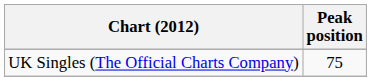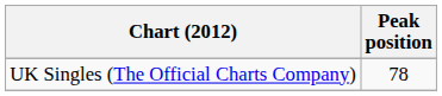 <table class="wikitable">
 <tr>
 <th>Chart (2012)</th>
 <th>Peak<br>position</th>
 </tr>
 <tr>
 </tr>
 <tr>
 </tr>
 <tr>
 <td>UK Singles (<a href='#'>The Official Charts Company</a>)</td>
-<td style="text-align:center;">75</td>
+<td style="text-align:center;">78</td>
 </tr>
 <tr>
 </tr>
 </table>
